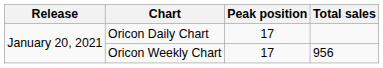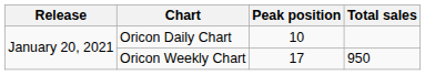 <table class="wikitable">
 <tr>
 <th>Release</th>
 <th>Chart</th>
 <th>Peak position</th>
 <th>Total sales</th>
 </tr>
 <tr>
 <td rowspan="3">January 20, 2021</td>
 <td>Oricon Daily Chart</td>
-<td align="center">17</td>
+<td align="center">10</td>
 <td></td>
 </tr>
 <tr>
 <td>Oricon Weekly Chart</td>
 <td align="center">17</td>
-<td>956</td>
+<td>950</td>
 </tr>
 </table>
